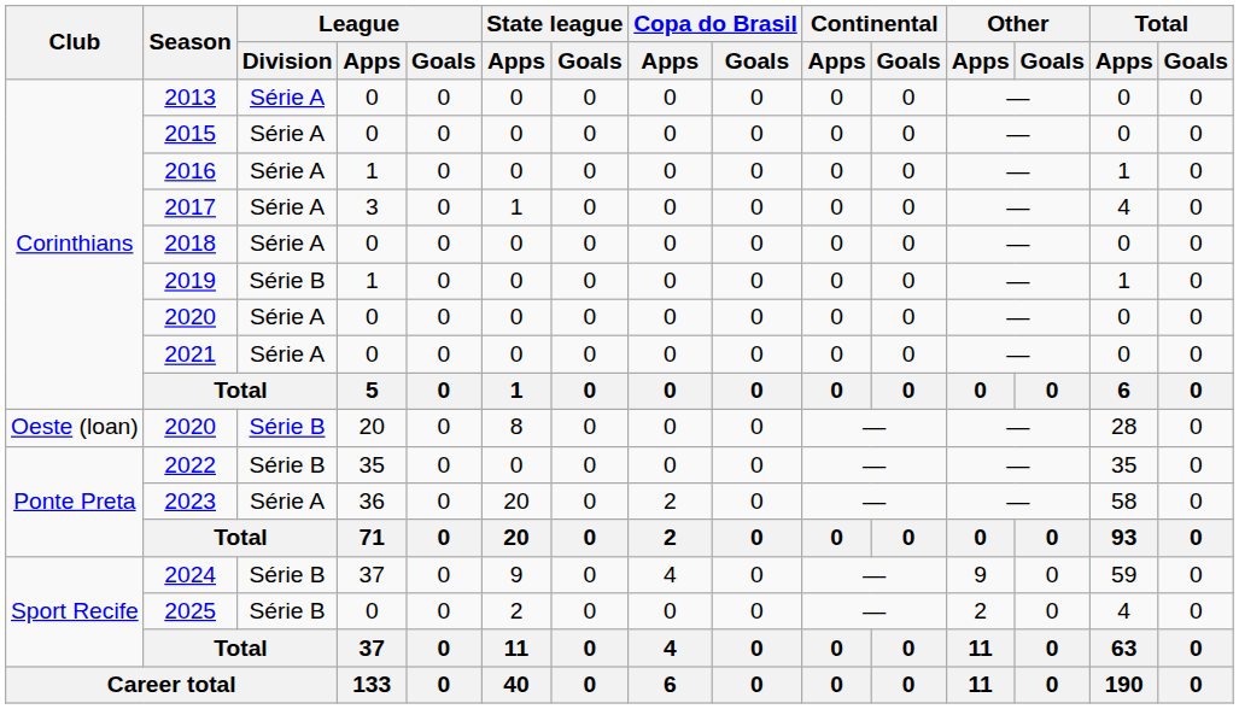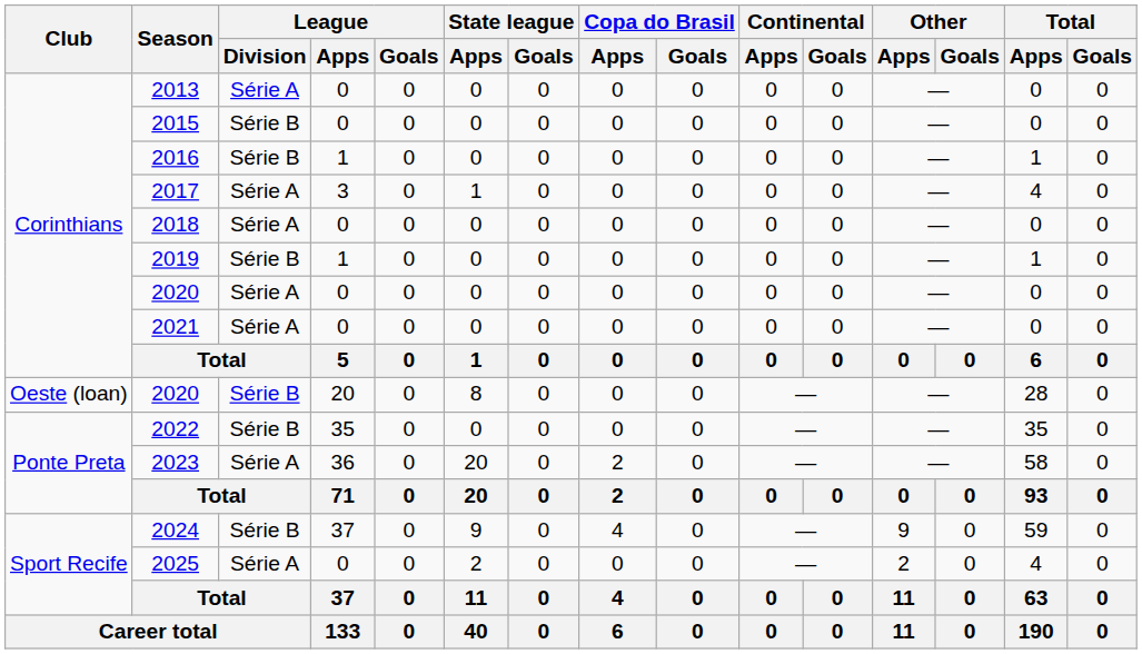 <table class="wikitable" style="text-align:center">
 <tr>
 <th rowspan="2">Club</th>
 <th rowspan="2">Season</th>
 <th colspan="3">League</th>
 <th colspan="2">State league</th>
 <th colspan="2"><a href='#'>Copa do Brasil</a></th>
 <th colspan="2">Continental</th>
 <th colspan="2">Other</th>
 <th colspan="2">Total</th>
 </tr>
 <tr>
 <th>Division</th>
 <th>Apps</th>
 <th>Goals</th>
 <th>Apps</th>
 <th>Goals</th>
 <th>Apps</th>
 <th>Goals</th>
 <th>Apps</th>
 <th>Goals</th>
 <th>Apps</th>
 <th>Goals</th>
 <th>Apps</th>
 <th>Goals</th>
 </tr>
 <tr>
 <td rowspan="9"><a href='#'>Corinthians</a></td>
 <td><a href='#'>2013</a></td>
 <td><a href='#'>Série A</a></td>
 <td>0</td>
 <td>0</td>
 <td>0</td>
 <td>0</td>
 <td>0</td>
 <td>0</td>
 <td>0</td>
 <td>0</td>
 <td colspan="2">—</td>
 <td>0</td>
 <td>0</td>
 </tr>
 <tr>
 <td><a href='#'>2015</a></td>
-<td>Série A</td>
+<td>Série B</td>
 <td>0</td>
 <td>0</td>
 <td>0</td>
 <td>0</td>
 <td>0</td>
 <td>0</td>
 <td>0</td>
 <td>0</td>
 <td colspan="2">—</td>
 <td>0</td>
 <td>0</td>
 </tr>
 <tr>
 <td><a href='#'>2016</a></td>
-<td>Série A</td>
+<td>Série B</td>
 <td>1</td>
 <td>0</td>
 <td>0</td>
 <td>0</td>
 <td>0</td>
 <td>0</td>
 <td>0</td>
 <td>0</td>
 <td colspan="2">—</td>
 <td>1</td>
 <td>0</td>
 </tr>
 <tr>
 <td><a href='#'>2017</a></td>
 <td>Série A</td>
 <td>3</td>
 <td>0</td>
 <td>1</td>
 <td>0</td>
 <td>0</td>
 <td>0</td>
 <td>0</td>
 <td>0</td>
 <td colspan="2">—</td>
 <td>4</td>
 <td>0</td>
 </tr>
 <tr>
 <td><a href='#'>2018</a></td>
 <td>Série A</td>
 <td>0</td>
 <td>0</td>
 <td>0</td>
 <td>0</td>
 <td>0</td>
 <td>0</td>
 <td>0</td>
 <td>0</td>
 <td colspan="2">—</td>
 <td>0</td>
 <td>0</td>
 </tr>
 <tr>
 <td><a href='#'>2019</a></td>
 <td>Série B</td>
 <td>1</td>
 <td>0</td>
 <td>0</td>
 <td>0</td>
 <td>0</td>
 <td>0</td>
 <td>0</td>
 <td>0</td>
 <td colspan="2">—</td>
 <td>1</td>
 <td>0</td>
 </tr>
 <tr>
 <td><a href='#'>2020</a></td>
 <td>Série A</td>
 <td>0</td>
 <td>0</td>
 <td>0</td>
 <td>0</td>
 <td>0</td>
 <td>0</td>
 <td>0</td>
 <td>0</td>
 <td colspan="2">—</td>
 <td>0</td>
 <td>0</td>
 </tr>
 <tr>
 <td><a href='#'>2021</a></td>
 <td>Série A</td>
 <td>0</td>
 <td>0</td>
 <td>0</td>
 <td>0</td>
 <td>0</td>
 <td>0</td>
 <td>0</td>
 <td>0</td>
 <td colspan="2">—</td>
 <td>0</td>
 <td>0</td>
 </tr>
 <tr>
 <th colspan="2">Total</th>
 <th>5</th>
 <th>0</th>
 <th>1</th>
 <th>0</th>
 <th>0</th>
 <th>0</th>
 <th>0</th>
 <th>0</th>
 <th>0</th>
 <th>0</th>
 <th>6</th>
 <th>0</th>
 </tr>
 <tr>
 <td><a href='#'>Oeste</a> (loan)</td>
 <td><a href='#'>2020</a></td>
 <td><a href='#'>Série B</a></td>
 <td>20</td>
 <td>0</td>
 <td>8</td>
 <td>0</td>
 <td>0</td>
 <td>0</td>
 <td colspan="2">—</td>
 <td colspan="2">—</td>
 <td>28</td>
 <td>0</td>
 </tr>
 <tr>
 <td rowspan="3"><a href='#'>Ponte Preta</a></td>
 <td><a href='#'>2022</a></td>
 <td>Série B</td>
 <td>35</td>
 <td>0</td>
 <td>0</td>
 <td>0</td>
 <td>0</td>
 <td>0</td>
 <td colspan="2">—</td>
 <td colspan="2">—</td>
 <td>35</td>
 <td>0</td>
 </tr>
 <tr>
 <td><a href='#'>2023</a></td>
 <td>Série A</td>
 <td>36</td>
 <td>0</td>
 <td>20</td>
 <td>0</td>
 <td>2</td>
 <td>0</td>
 <td colspan="2">—</td>
 <td colspan="2">—</td>
 <td>58</td>
 <td>0</td>
 </tr>
 <tr>
 <th colspan="2">Total</th>
 <th>71</th>
 <th>0</th>
 <th>20</th>
 <th>0</th>
 <th>2</th>
 <th>0</th>
 <th>0</th>
 <th>0</th>
 <th>0</th>
 <th>0</th>
 <th>93</th>
 <th>0</th>
 </tr>
 <tr>
 <td rowspan="3"><a href='#'>Sport Recife</a></td>
 <td><a href='#'>2024</a></td>
 <td>Série B</td>
 <td>37</td>
 <td>0</td>
 <td>9</td>
 <td>0</td>
 <td>4</td>
 <td>0</td>
 <td colspan="2">—</td>
 <td>9</td>
 <td>0</td>
 <td>59</td>
 <td>0</td>
 </tr>
 <tr>
 <td><a href='#'>2025</a></td>
-<td>Série B</td>
+<td>Série A</td>
 <td>0</td>
 <td>0</td>
 <td>2</td>
 <td>0</td>
 <td>0</td>
 <td>0</td>
 <td colspan="2">—</td>
 <td>2</td>
 <td>0</td>
 <td>4</td>
 <td>0</td>
 </tr>
 <tr>
 <th colspan="2">Total</th>
 <th>37</th>
 <th>0</th>
 <th>11</th>
 <th>0</th>
 <th>4</th>
 <th>0</th>
 <th>0</th>
 <th>0</th>
 <th>11</th>
 <th>0</th>
 <th>63</th>
 <th>0</th>
 </tr>
 <tr>
 <th colspan="3">Career total</th>
 <th>133</th>
 <th>0</th>
 <th>40</th>
 <th>0</th>
 <th>6</th>
 <th>0</th>
 <th>0</th>
 <th>0</th>
 <th>11</th>
 <th>0</th>
 <th>190</th>
 <th>0</th>
 </tr>
 </table>
